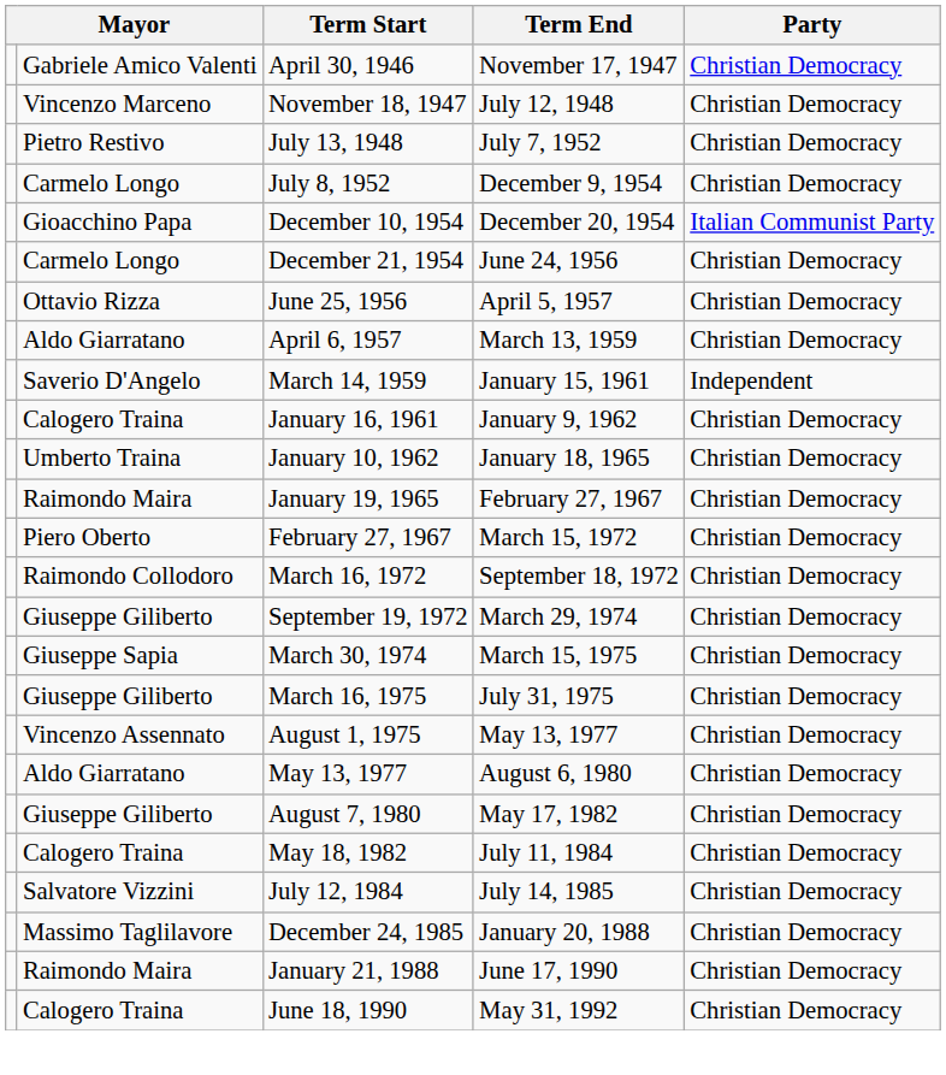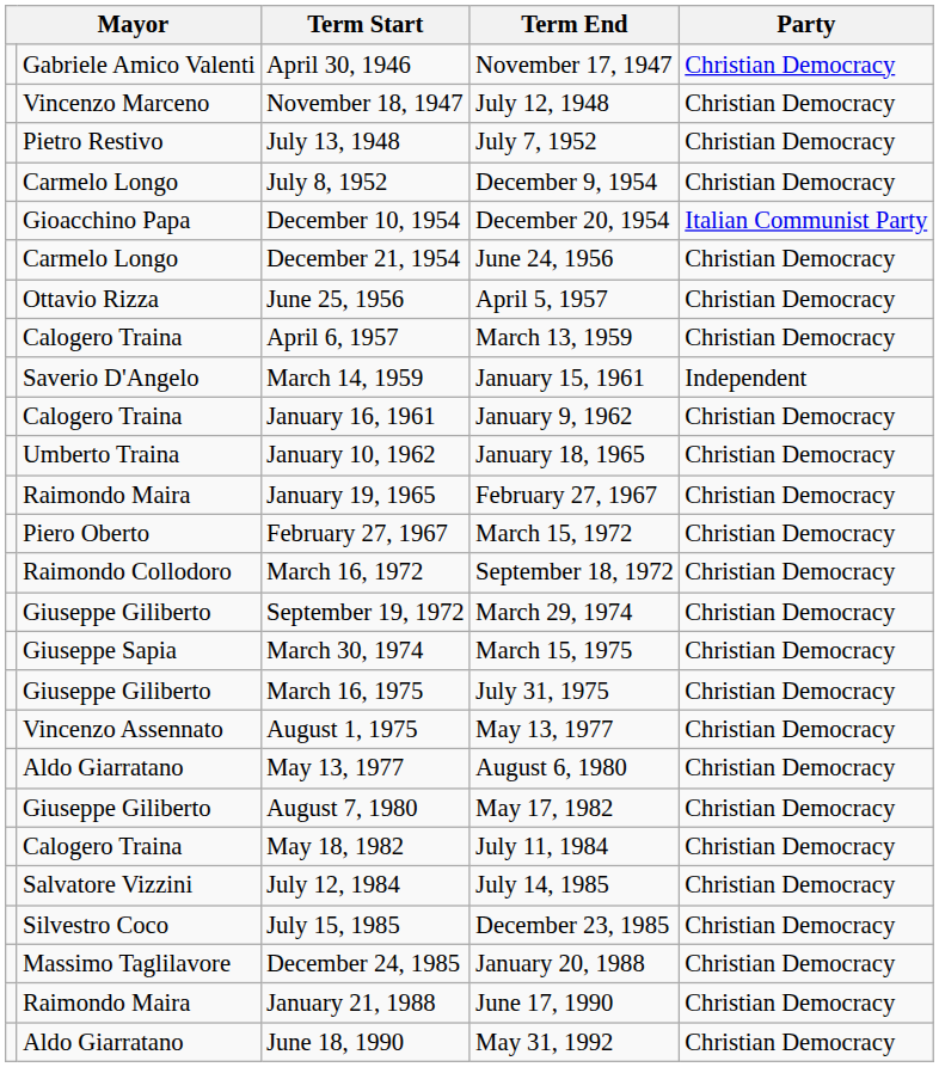 <table class="wikitable">
 <tr>
 <th colspan="2">Mayor</th>
 <th>Term Start</th>
 <th>Term End</th>
 <th>Party</th>
 </tr>
 <tr>
 <td></td>
 <td>Gabriele Amico Valenti</td>
 <td>April 30, 1946</td>
 <td>November 17, 1947</td>
 <td><a href='#'>Christian Democracy</a></td>
 </tr>
 <tr>
 <td></td>
 <td>Vincenzo Marceno</td>
 <td>November 18, 1947</td>
 <td>July 12, 1948</td>
 <td>Christian Democracy</td>
 </tr>
 <tr>
 <td></td>
 <td>Pietro Restivo</td>
 <td>July 13, 1948</td>
 <td>July 7, 1952</td>
 <td>Christian Democracy</td>
 </tr>
 <tr>
 <td></td>
 <td>Carmelo Longo</td>
 <td>July 8, 1952</td>
 <td>December 9, 1954</td>
 <td>Christian Democracy</td>
 </tr>
 <tr>
 <td></td>
 <td>Gioacchino Papa</td>
 <td>December 10, 1954</td>
 <td>December 20, 1954</td>
 <td><a href='#'>Italian Communist Party</a></td>
 </tr>
 <tr>
 <td></td>
 <td>Carmelo Longo</td>
 <td>December 21, 1954</td>
 <td>June 24, 1956</td>
 <td>Christian Democracy</td>
 </tr>
 <tr>
 <td></td>
 <td>Ottavio Rizza</td>
 <td>June 25, 1956</td>
 <td>April 5, 1957</td>
 <td>Christian Democracy</td>
 </tr>
 <tr>
 <td></td>
-<td>Aldo Giarratano</td>
+<td>Calogero Traina</td>
 <td>April 6, 1957</td>
 <td>March 13, 1959</td>
 <td>Christian Democracy</td>
 </tr>
 <tr>
 <td></td>
 <td>Saverio D'Angelo</td>
 <td>March 14, 1959</td>
 <td>January 15, 1961</td>
 <td>Independent</td>
 </tr>
 <tr>
 <td></td>
 <td>Calogero Traina</td>
 <td>January 16, 1961</td>
 <td>January 9, 1962</td>
 <td>Christian Democracy</td>
 </tr>
 <tr>
 <td></td>
 <td>Umberto Traina</td>
 <td>January 10, 1962</td>
 <td>January 18, 1965</td>
 <td>Christian Democracy</td>
 </tr>
 <tr>
 <td></td>
 <td>Raimondo Maira</td>
 <td>January 19, 1965</td>
 <td>February 27, 1967</td>
 <td>Christian Democracy</td>
 </tr>
 <tr>
 <td></td>
 <td>Piero Oberto</td>
 <td>February 27, 1967</td>
 <td>March 15, 1972</td>
 <td>Christian Democracy</td>
 </tr>
 <tr>
 <td></td>
 <td>Raimondo Collodoro</td>
 <td>March 16, 1972</td>
 <td>September 18, 1972</td>
 <td>Christian Democracy</td>
 </tr>
 <tr>
 <td></td>
 <td>Giuseppe Giliberto</td>
 <td>September 19, 1972</td>
 <td>March 29, 1974</td>
 <td>Christian Democracy</td>
 </tr>
 <tr>
 <td></td>
 <td>Giuseppe Sapia</td>
 <td>March 30, 1974</td>
 <td>March 15, 1975</td>
 <td>Christian Democracy</td>
 </tr>
 <tr>
 <td></td>
 <td>Giuseppe Giliberto</td>
 <td>March 16, 1975</td>
 <td>July 31, 1975</td>
 <td>Christian Democracy</td>
 </tr>
 <tr>
 <td></td>
 <td>Vincenzo Assennato</td>
 <td>August 1, 1975</td>
 <td>May 13, 1977</td>
 <td>Christian Democracy</td>
 </tr>
 <tr>
 <td></td>
 <td>Aldo Giarratano</td>
 <td>May 13, 1977</td>
 <td>August 6, 1980</td>
 <td>Christian Democracy</td>
 </tr>
 <tr>
 <td></td>
 <td>Giuseppe Giliberto</td>
 <td>August 7, 1980</td>
 <td>May 17, 1982</td>
 <td>Christian Democracy</td>
 </tr>
 <tr>
 <td></td>
 <td>Calogero Traina</td>
 <td>May 18, 1982</td>
 <td>July 11, 1984</td>
 <td>Christian Democracy</td>
 </tr>
 <tr>
 <td></td>
 <td>Salvatore Vizzini</td>
 <td>July 12, 1984</td>
 <td>July 14, 1985</td>
 <td>Christian Democracy</td>
 </tr>
 <tr>
 <td></td>
+<td>Silvestro Coco</td>
+<td>July 15, 1985</td>
+<td>December 23, 1985</td>
+<td>Christian Democracy</td>
+</tr>
+<tr>
+<td></td>
 <td>Massimo Taglilavore</td>
 <td>December 24, 1985</td>
 <td>January 20, 1988</td>
 <td>Christian Democracy</td>
 </tr>
 <tr>
 <td></td>
 <td>Raimondo Maira</td>
 <td>January 21, 1988</td>
 <td>June 17, 1990</td>
 <td>Christian Democracy</td>
 </tr>
 <tr>
 <td></td>
-<td>Calogero Traina</td>
+<td>Aldo Giarratano</td>
 <td>June 18, 1990</td>
 <td>May 31, 1992</td>
 <td>Christian Democracy</td>
 </tr>
 </table>
